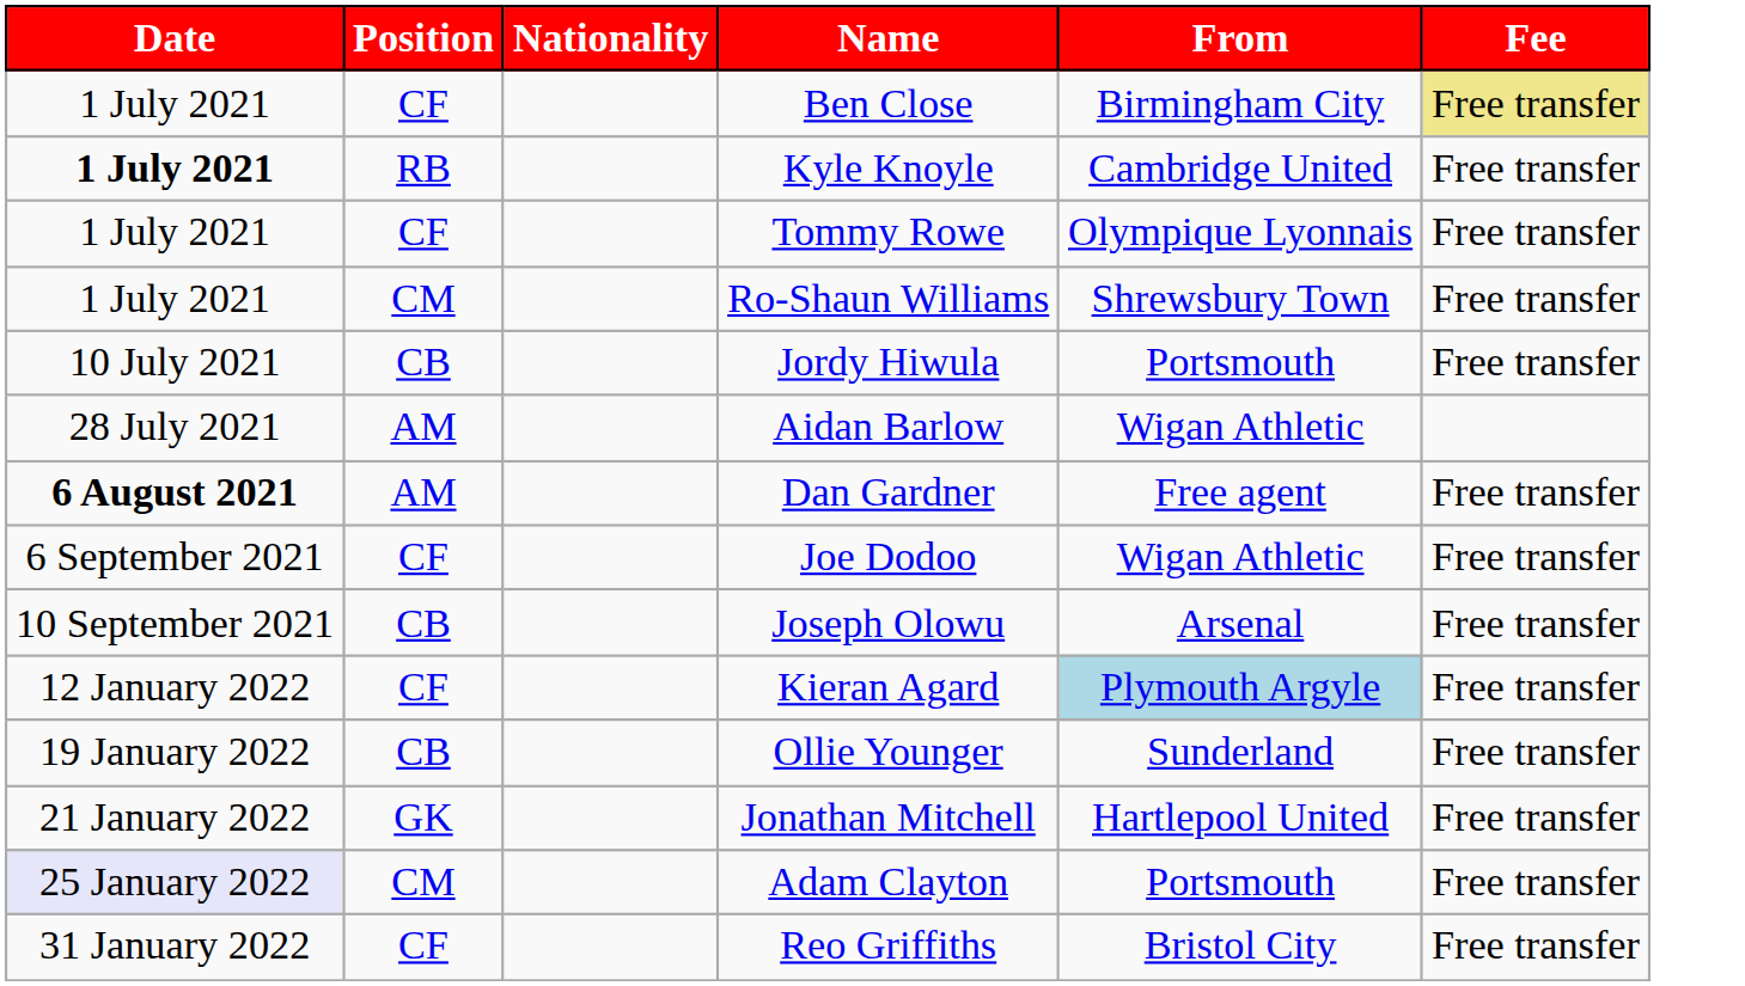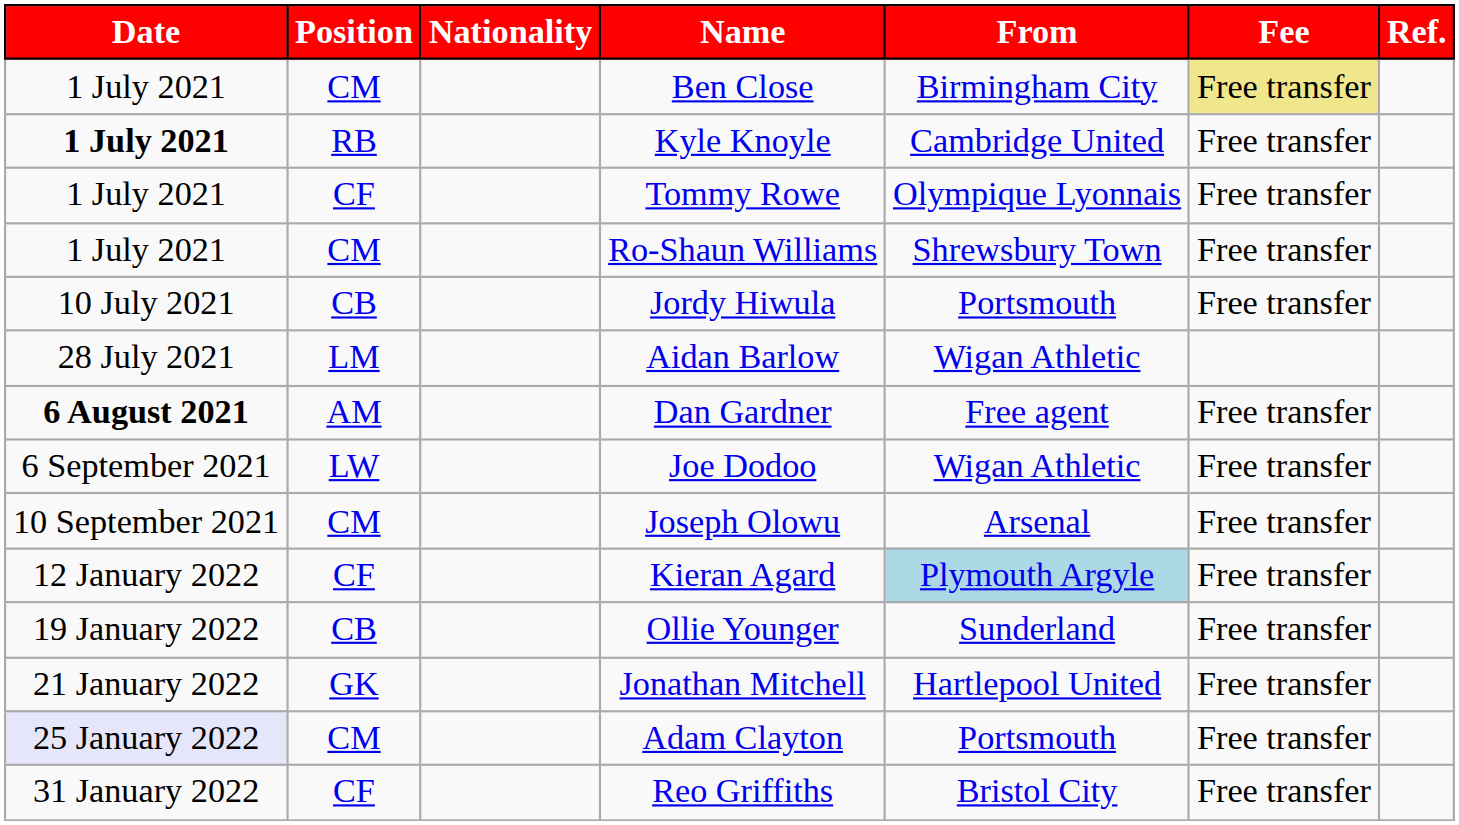 <table class="wikitable" style="text-align:center;">
 <tr>
 <th style="background:red;border:1px solid black;color:white;">Date</th>
 <th style="background:red;border:1px solid black;color:white;">Position</th>
 <th style="background:red;border:1px solid black;color:white;">Nationality</th>
 <th style="background:red;border:1px solid black;color:white;">Name</th>
 <th style="background:red;border:1px solid black;color:white;">From</th>
 <th style="background:red;border:1px solid black;color:white;">Fee</th>
+<th style="background:red;border:1px solid black;color:white;">Ref.</th>
 </tr>
 <tr>
 <td>1 July 2021</td>
-<td><a href='#'>CF</a></td>
+<td><a href='#'>CM</a></td>
 <td></td>
 <td><a href='#'>Ben Close</a></td>
 <td> <a href='#'>Birmingham City</a></td>
 <td style="background: khaki;">Free transfer</td>
+<td></td>
 </tr>
 <tr>
 <td><strong>1 July 2021</strong></td>
 <td><a href='#'>RB</a></td>
 <td></td>
 <td><a href='#'>Kyle Knoyle</a></td>
 <td> <a href='#'>Cambridge United</a></td>
 <td>Free transfer</td>
+<td></td>
 </tr>
 <tr>
 <td>1 July 2021</td>
 <td><a href='#'>CF</a></td>
 <td></td>
 <td><a href='#'>Tommy Rowe</a></td>
 <td> <a href='#'>Olympique Lyonnais</a></td>
 <td>Free transfer</td>
+<td></td>
 </tr>
 <tr>
 <td>1 July 2021</td>
 <td><a href='#'>CM</a></td>
 <td></td>
 <td><a href='#'>Ro-Shaun Williams</a></td>
 <td> <a href='#'>Shrewsbury Town</a></td>
 <td>Free transfer</td>
+<td></td>
 </tr>
 <tr>
 <td>10 July 2021</td>
 <td><a href='#'>CB</a></td>
 <td></td>
 <td><a href='#'>Jordy Hiwula</a></td>
 <td> <a href='#'>Portsmouth</a></td>
 <td>Free transfer</td>
+<td></td>
 </tr>
 <tr>
 <td>28 July 2021</td>
-<td><a href='#'>AM</a></td>
+<td><a href='#'>LM</a></td>
 <td></td>
 <td><a href='#'>Aidan Barlow</a></td>
 <td> <a href='#'>Wigan Athletic</a></td>
+<td></td>
 <td></td>
 </tr>
 <tr>
 <td><strong>6 August 2021</strong></td>
 <td><a href='#'>AM</a></td>
 <td></td>
 <td><a href='#'>Dan Gardner</a></td>
 <td> <a href='#'>Free agent</a></td>
 <td>Free transfer</td>
+<td></td>
 </tr>
 <tr>
 <td>6 September 2021</td>
-<td><a href='#'>CF</a></td>
+<td><a href='#'>LW</a></td>
 <td></td>
 <td><a href='#'>Joe Dodoo</a></td>
 <td> <a href='#'>Wigan Athletic</a></td>
 <td>Free transfer</td>
+<td></td>
 </tr>
 <tr>
 <td>10 September 2021</td>
-<td><a href='#'>CB</a></td>
+<td><a href='#'>CM</a></td>
 <td></td>
 <td><a href='#'>Joseph Olowu</a></td>
 <td> <a href='#'>Arsenal</a></td>
 <td>Free transfer</td>
+<td></td>
 </tr>
 <tr>
 <td>12 January 2022</td>
 <td><a href='#'>CF</a></td>
 <td></td>
 <td><a href='#'>Kieran Agard</a></td>
 <td style="background: lightblue;"> <a href='#'>Plymouth Argyle</a></td>
 <td>Free transfer</td>
+<td></td>
 </tr>
 <tr>
 <td>19 January 2022</td>
 <td><a href='#'>CB</a></td>
 <td></td>
 <td><a href='#'>Ollie Younger</a></td>
 <td> <a href='#'>Sunderland</a></td>
 <td>Free transfer</td>
+<td></td>
 </tr>
 <tr>
 <td>21 January 2022</td>
 <td><a href='#'>GK</a></td>
 <td></td>
 <td><a href='#'>Jonathan Mitchell</a></td>
 <td> <a href='#'>Hartlepool United</a></td>
 <td>Free transfer</td>
+<td></td>
 </tr>
 <tr>
 <td style="background: lavender;">25 January 2022</td>
 <td><a href='#'>CM</a></td>
 <td></td>
 <td><a href='#'>Adam Clayton</a></td>
 <td> <a href='#'>Portsmouth</a></td>
 <td>Free transfer</td>
+<td></td>
 </tr>
 <tr>
 <td>31 January 2022</td>
 <td><a href='#'>CF</a></td>
 <td></td>
 <td><a href='#'>Reo Griffiths</a></td>
 <td> <a href='#'>Bristol City</a></td>
 <td>Free transfer</td>
+<td></td>
 </tr>
 </table>
